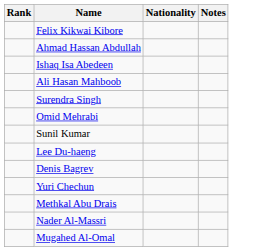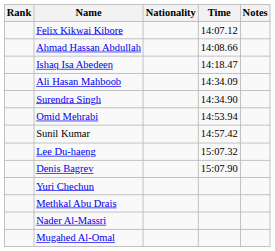 <table class="wikitable sortable" style="text-align:center;font-size:95%">
 <tr>
 <th>Rank</th>
 <th>Name</th>
 <th>Nationality</th>
+<th>Time</th>
 <th>Notes</th>
 </tr>
 <tr>
 <td></td>
 <td align=left><a href='#'>Felix Kikwai Kibore</a></td>
 <td align=left></td>
+<td>14:07.12</td>
 <td></td>
 </tr>
 <tr>
 <td></td>
 <td align=left><a href='#'>Ahmad Hassan Abdullah</a></td>
 <td align=left></td>
+<td>14:08.66</td>
 <td></td>
 </tr>
 <tr>
 <td></td>
 <td align=left><a href='#'>Ishaq Isa Abedeen</a></td>
 <td align=left></td>
+<td>14:18.47</td>
 <td></td>
 </tr>
 <tr>
 <td></td>
 <td align=left><a href='#'>Ali Hasan Mahboob</a></td>
 <td align=left></td>
+<td>14:34.09</td>
 <td></td>
 </tr>
 <tr>
 <td></td>
 <td align=left><a href='#'>Surendra Singh</a></td>
 <td align=left></td>
+<td>14:34.90</td>
 <td></td>
 </tr>
 <tr>
 <td></td>
 <td align=left><a href='#'>Omid Mehrabi</a></td>
 <td align=left></td>
+<td>14:53.94</td>
 <td></td>
 </tr>
 <tr>
 <td></td>
 <td align=left>Sunil Kumar</td>
 <td align=left></td>
+<td>14:57.42</td>
 <td></td>
 </tr>
 <tr>
 <td></td>
 <td align=left><a href='#'>Lee Du-haeng</a></td>
 <td align=left></td>
+<td>15:07.32</td>
 <td></td>
 </tr>
 <tr>
 <td></td>
 <td align=left><a href='#'>Denis Bagrev</a></td>
 <td align=left></td>
+<td>15:07.90</td>
 <td></td>
 </tr>
 <tr>
 <td></td>
 <td align=left><a href='#'>Yuri Chechun</a></td>
 <td align=left></td>
 <td></td>
+<td></td>
 </tr>
 <tr>
 <td></td>
 <td align=left><a href='#'>Methkal Abu Drais</a></td>
 <td align=left></td>
+<td></td>
 <td></td>
 </tr>
 <tr>
 <td></td>
 <td align=left><a href='#'>Nader Al-Massri</a></td>
 <td align=left></td>
 <td></td>
+<td></td>
 </tr>
 <tr>
 <td></td>
 <td align=left><a href='#'>Mugahed Al-Omal</a></td>
 <td align=left></td>
 <td></td>
+<td></td>
 </tr>
 </table>
